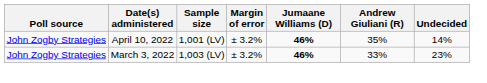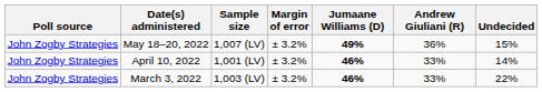 <table class="wikitable" style="font-size:90%;text-align:center;">
 <tr valign=bottom>
 <th>Poll source</th>
 <th>Date(s)<br>administered</th>
 <th>Sample<br>size</th>
 <th>Margin<br>of error</th>
 <th style="width:100px;">Jumaane<br>Williams (D)</th>
 <th style="width:100px;">Andrew<br>Giuliani (R)</th>
 <th>Undecided</th>
 </tr>
 <tr>
 <td style="text-align:left;"><a href='#'>John Zogby Strategies</a></td>
+<td>May 18–20, 2022</td>
+<td>1,007 (LV)</td>
+<td>± 3.2%</td>
+<td><strong>49%</strong></td>
+<td>36%</td>
+<td>15%</td>
+</tr>
+<tr>
+<td style="text-align:left;"><a href='#'>John Zogby Strategies</a></td>
 <td>April 10, 2022</td>
 <td>1,001 (LV)</td>
 <td>± 3.2%</td>
 <td><strong>46%</strong></td>
-<td>35%</td>
+<td>33%</td>
 <td>14%</td>
 </tr>
 <tr>
 <td style="text-align:left;"><a href='#'>John Zogby Strategies</a></td>
 <td>March 3, 2022</td>
 <td>1,003 (LV)</td>
 <td>± 3.2%</td>
 <td><strong>46%</strong></td>
 <td>33%</td>
-<td>23%</td>
+<td>22%</td>
 </tr>
 </table>
